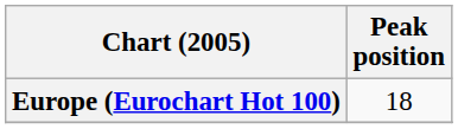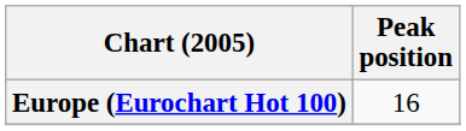 <table class="wikitable sortable plainrowheaders" style="text-align:center">
 <tr>
 <th scope="col">Chart (2005)</th>
 <th scope="col">Peak<br>position</th>
 </tr>
 <tr>
 <th scope="row">Europe (<a href='#'>Eurochart Hot 100</a>)</th>
-<td>18</td>
+<td>16</td>
 </tr>
 <tr>
 </tr>
 <tr>
 </tr>
 <tr>
 </tr>
 </table>
